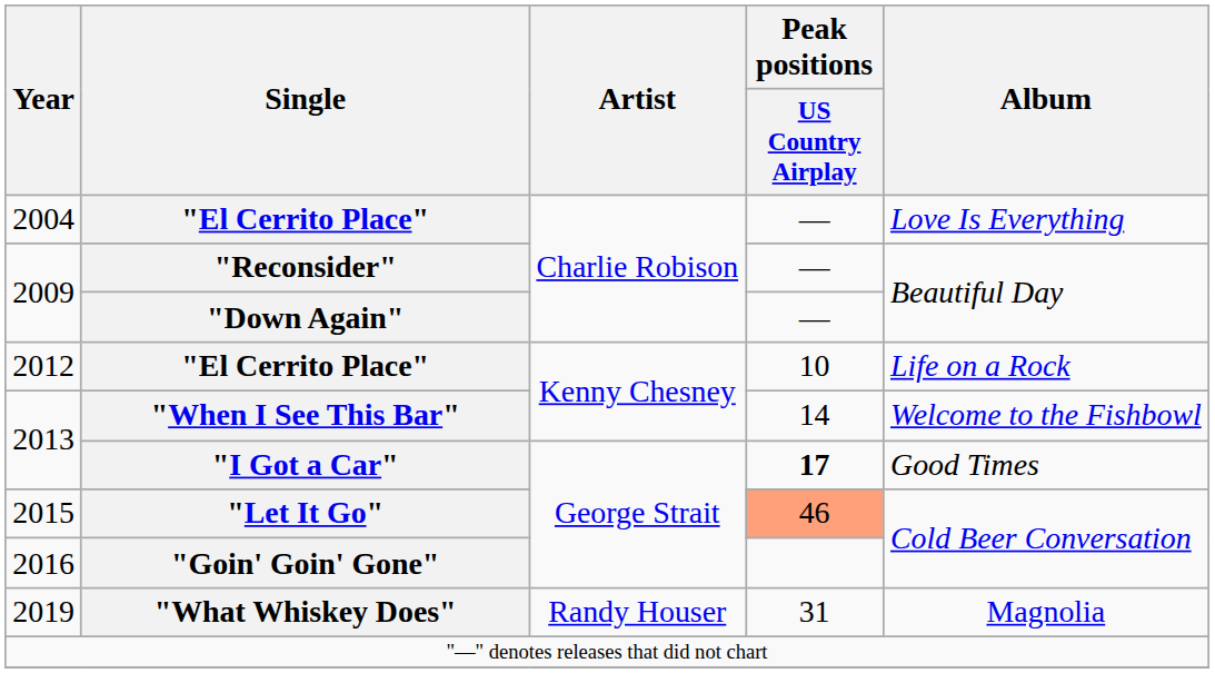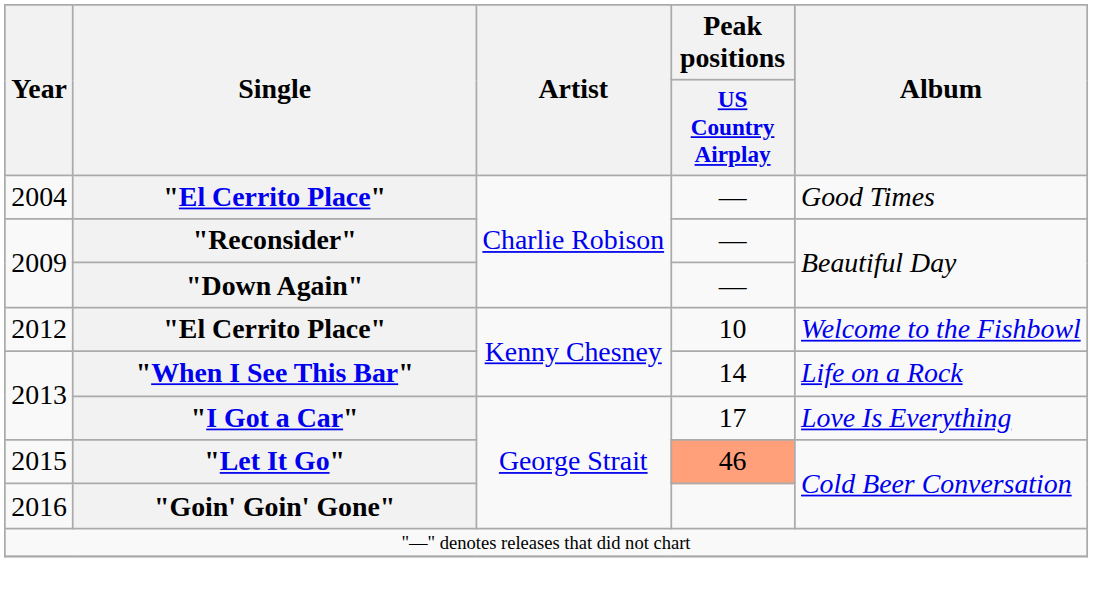 <table class="wikitable plainrowheaders" style="text-align:center;">
 <tr>
 <th rowspan="2">Year</th>
 <th rowspan="2" style="width:14em;">Single</th>
 <th rowspan="2">Artist</th>
 <th>Peak positions</th>
 <th rowspan="2">Album</th>
 </tr>
 <tr style="font-size:smaller;">
 <th width="65"><a href='#'>US Country Airplay</a></th>
 </tr>
 <tr>
 <td>2004</td>
 <th scope="row">"<a href='#'>El Cerrito Place</a>"</th>
 <td rowspan="3"><a href='#'>Charlie Robison</a></td>
 <td>—</td>
-<td align="left"><em><a href='#'>Love Is Everything</a></em></td>
+<td align="left"><em>Good Times</em></td>
 </tr>
 <tr>
 <td rowspan="2">2009</td>
 <th scope="row">"Reconsider"</th>
 <td>—</td>
 <td align="left" rowspan="2"><em>Beautiful Day</em></td>
 </tr>
 <tr>
 <th scope="row">"Down Again"</th>
 <td>—</td>
 </tr>
 <tr>
 <td>2012</td>
 <th scope="row">"El Cerrito Place"</th>
 <td rowspan="2"><a href='#'>Kenny Chesney</a></td>
 <td>10</td>
-<td align="left"><em><a href='#'>Life on a Rock</a></em></td>
+<td align="left"><em><a href='#'>Welcome to the Fishbowl</a></em></td>
 </tr>
 <tr>
 <td rowspan="2">2013</td>
 <th scope="row">"<a href='#'>When I See This Bar</a>"</th>
 <td>14</td>
-<td align="left"><em><a href='#'>Welcome to the Fishbowl</a></em></td>
+<td align="left"><em><a href='#'>Life on a Rock</a></em></td>
 </tr>
 <tr>
 <th scope="row">"<a href='#'>I Got a Car</a>"</th>
 <td rowspan="3"><a href='#'>George Strait</a></td>
-<td><strong>17</strong></td>
-<td align="left"><em>Good Times</em></td>
+<td>17</td>
+<td align="left"><em><a href='#'>Love Is Everything</a></em></td>
 </tr>
 <tr>
 <td>2015</td>
 <th scope="row">"<a href='#'>Let It Go</a>"</th>
 <td style="background: lightsalmon;">46</td>
 <td align="left" rowspan="2"><em><a href='#'>Cold Beer Conversation</a></em></td>
 </tr>
 <tr>
 <td>2016</td>
 <th scope="row">"Goin' Goin' Gone"</th>
 <td></td>
 </tr>
 <tr>
-<td>2019</td>
-<th scope="row">"What Whiskey Does"</th>
-<td><a href='#'>Randy Houser</a></td>
-<td>31</td>
-<td><a href='#'>Magnolia</a></td>
-</tr>
-<tr>
 <td colspan="5" style="font-size:8pt">"—" denotes releases that did not chart</td>
 </tr>
 <tr>
 </tr>
 </table>
